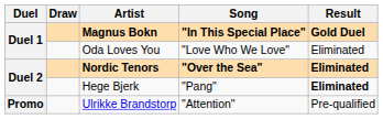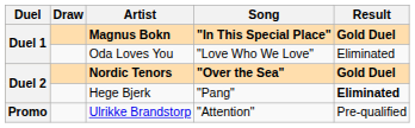 <table class="sortable wikitable" style="margin: 1em auto 1em auto">
 <tr>
 <th scope="col">Duel</th>
 <th scope="col">Draw</th>
 <th scope="col">Artist</th>
 <th scope="col">Song</th>
 <th scope="col">Result</th>
 </tr>
 <tr style="background: navajowhite; font-weight: bold;">
 <th scope="row" rowspan="2">Duel 1</th>
 <td></td>
 <td>Magnus Bokn</td>
 <td>"In This Special Place"</td>
 <td>Gold Duel</td>
 </tr>
 <tr>
 <td></td>
 <td>Oda Loves You</td>
 <td>"Love Who We Love"</td>
 <td>Eliminated</td>
 </tr>
 <tr style="background: navajowhite; font-weight: bold;">
 <th scope="row" rowspan="2">Duel 2</th>
 <td></td>
 <td>Nordic Tenors</td>
 <td>"Over the Sea"</td>
-<td>Eliminated</td>
+<td>Gold Duel</td>
 </tr>
 <tr>
 <td></td>
 <td>Hege Bjerk</td>
 <td>"Pang"</td>
 <td><strong>Eliminated</strong></td>
 </tr>
 <tr>
 <th scope="row">Promo</th>
 <td></td>
 <td><a href='#'>Ulrikke Brandstorp</a></td>
 <td>"Attention"</td>
 <td>Pre-qualified</td>
 </tr>
 </table>
